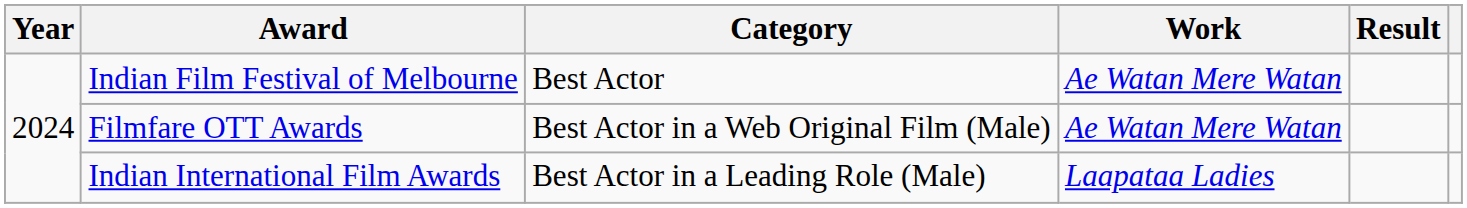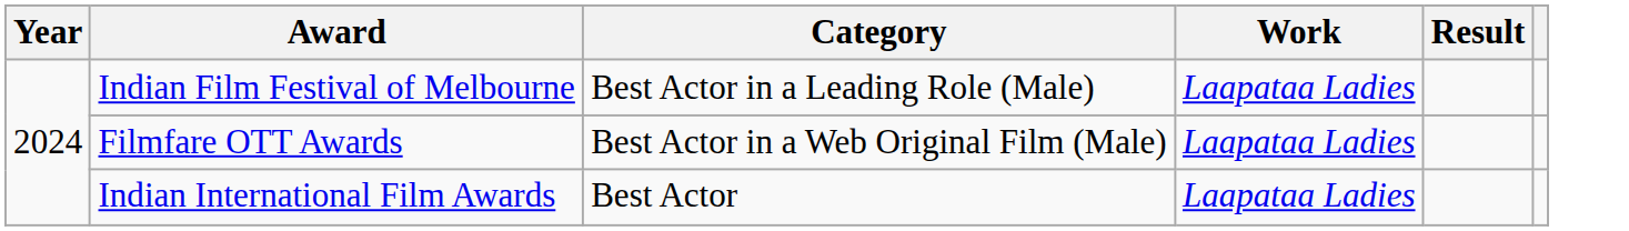 <table class="wikitable sortable plainrowheaders">
 <tr>
 <th scope="col">Year</th>
 <th scope="col">Award</th>
 <th scope="col">Category</th>
 <th scope="col">Work</th>
 <th scope="col">Result</th>
 <th scope="col"></th>
 </tr>
 <tr>
 <td rowspan="3">2024</td>
 <td><a href='#'>Indian Film Festival of Melbourne</a></td>
-<td>Best Actor</td>
-<td><em><a href='#'>Ae Watan Mere Watan</a></em></td>
+<td>Best Actor in a Leading Role (Male)</td>
+<td><em><a href='#'>Laapataa Ladies</a></em></td>
 <td></td>
 <td></td>
 </tr>
 <tr>
 <td><a href='#'>Filmfare OTT Awards</a></td>
 <td>Best Actor in a Web Original Film (Male)</td>
-<td><em><a href='#'>Ae Watan Mere Watan</a></em></td>
+<td><em><a href='#'>Laapataa Ladies</a></em></td>
 <td></td>
 <td></td>
 </tr>
 <tr>
 <td><a href='#'>Indian International Film Awards</a></td>
-<td>Best Actor in a Leading Role (Male)</td>
+<td>Best Actor</td>
 <td><em><a href='#'>Laapataa Ladies</a></em></td>
 <td></td>
 <td></td>
 </tr>
 </table>
